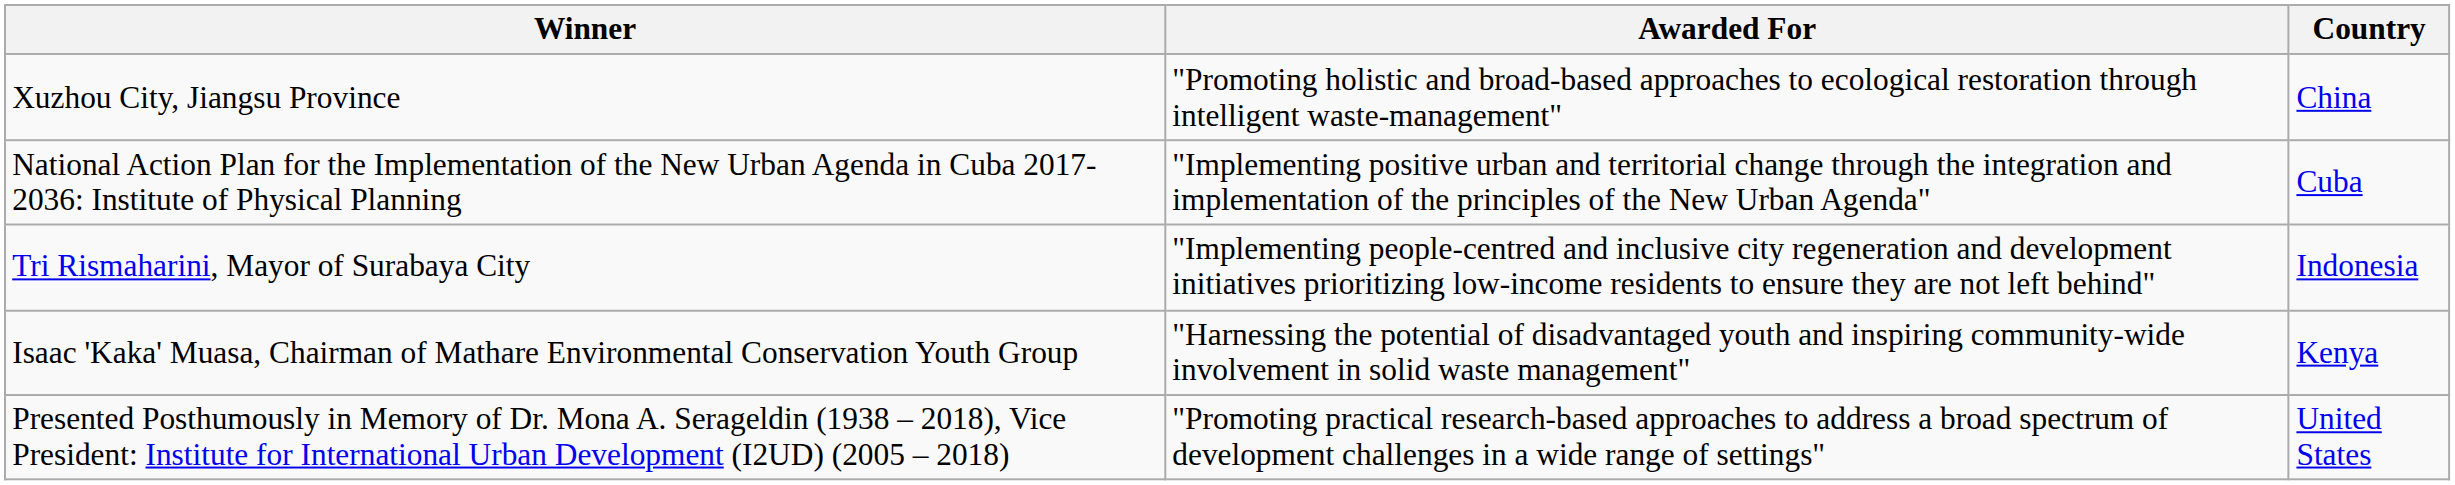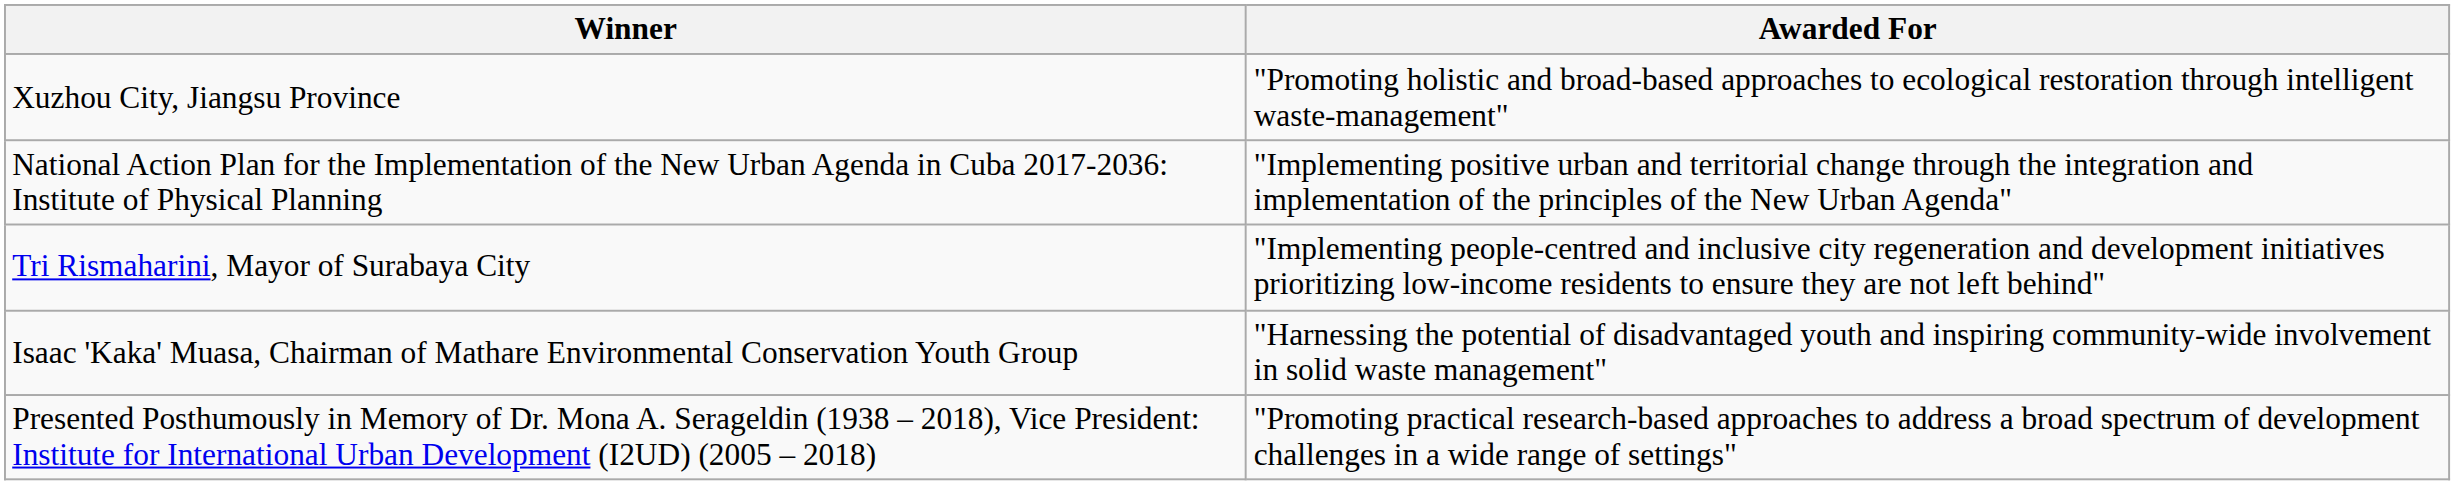 <table class="wikitable">
 <tr>
 <th>Winner</th>
 <th>Awarded For</th>
-<th>Country</th>
 </tr>
 <tr>
 <td>Xuzhou City, Jiangsu Province</td>
 <td>"Promoting holistic and broad-based approaches to ecological restoration through intelligent waste-management"</td>
-<td><a href='#'>China</a></td>
 </tr>
 <tr>
 <td>National Action Plan for the Implementation of the New Urban Agenda in Cuba 2017-2036: Institute of Physical Planning</td>
 <td>"Implementing positive urban and territorial change through the integration and implementation of the principles of the New Urban Agenda"</td>
-<td><a href='#'>Cuba</a></td>
 </tr>
 <tr>
 <td><a href='#'>Tri Rismaharini</a>, Mayor of Surabaya City</td>
 <td>"Implementing people-centred and inclusive city regeneration and development initiatives prioritizing low-income residents to ensure they are not left behind"</td>
-<td><a href='#'>Indonesia</a></td>
 </tr>
 <tr>
 <td>Isaac 'Kaka' Muasa, Chairman of Mathare Environmental Conservation Youth Group</td>
 <td>"Harnessing the potential of disadvantaged youth and inspiring community-wide involvement in solid waste management"</td>
-<td><a href='#'>Kenya</a></td>
 </tr>
 <tr>
 <td>Presented Posthumously in Memory of Dr. Mona A. Serageldin (1938 – 2018), Vice President: <a href='#'>Institute for International Urban Development</a> (I2UD) (2005 – 2018)</td>
 <td>"Promoting practical research-based approaches to address a broad spectrum of development challenges in a wide range of settings"</td>
-<td><a href='#'>United States</a></td>
 </tr>
 </table>
